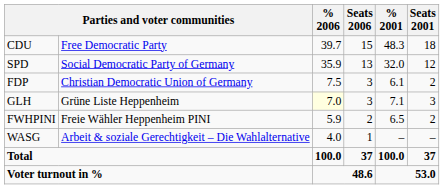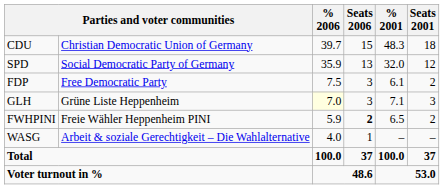 <table class="wikitable">
 <tr class="hintergrundfarbe5">
 <th colspan="2">Parties and voter communities</th>
 <th>%<br>2006</th>
 <th>Seats<br>2006</th>
 <th>%<br>2001</th>
 <th>Seats<br>2001</th>
 </tr>
 <tr>
 <td>CDU</td>
-<td><a href='#'>Free Democratic Party</a></td>
+<td><a href='#'>Christian Democratic Union of Germany</a></td>
 <td style="text-align:right;">39.7</td>
 <td style="text-align:right;">15</td>
 <td style="text-align:right;">48.3</td>
 <td style="text-align:right;">18</td>
 </tr>
 <tr>
 <td>SPD</td>
 <td><a href='#'>Social Democratic Party of Germany</a></td>
 <td style="text-align:right;">35.9</td>
 <td style="text-align:right;">13</td>
 <td style="text-align:right;">32.0</td>
 <td style="text-align:right;">12</td>
 </tr>
 <tr>
 <td>FDP</td>
-<td><a href='#'>Christian Democratic Union of Germany</a></td>
+<td><a href='#'>Free Democratic Party</a></td>
 <td style="text-align:right;">7.5</td>
 <td style="text-align:right;">3</td>
 <td style="text-align:right;">6.1</td>
 <td style="text-align:right;">2</td>
 </tr>
 <tr>
 <td>GLH</td>
 <td>Grüne Liste Heppenheim</td>
 <td style="background: lightyellow; text-align:right;">7.0</td>
 <td style="text-align:right;">3</td>
 <td style="text-align:right;">7.1</td>
 <td style="text-align:right;">3</td>
 </tr>
 <tr>
 <td>FWHPINI</td>
 <td>Freie Wähler Heppenheim PINI</td>
 <td style="text-align:right;">5.9</td>
-<td style="text-align:right;">2</td>
+<td style="text-align:right;"><strong>2</strong></td>
 <td style="text-align:right;">6.5</td>
 <td style="text-align:right;">2</td>
 </tr>
 <tr>
 <td>WASG</td>
 <td><a href='#'>Arbeit & soziale Gerechtigkeit – Die Wahlalternative</a></td>
 <td style="text-align:right;">4.0</td>
 <td style="text-align:right;">1</td>
 <td style="text-align:right;">–</td>
 <td style="text-align:right;">–</td>
 </tr>
 <tr class="hintergrundfarbe5">
 <td colspan="2"><strong>Total</strong></td>
 <td style="text-align:right;"><strong>100.0</strong></td>
 <td style="text-align:right;"><strong>37</strong></td>
 <td style="text-align:right;"><strong>100.0</strong></td>
 <td style="text-align:right;"><strong>37</strong></td>
 </tr>
 <tr class="hintergrundfarbe5">
 <td colspan="2"><strong>Voter turnout in %</strong></td>
 <td colspan="2" style="text-align:right;"><strong>48.6</strong></td>
 <td colspan="2" style="text-align:right;"><strong>53.0</strong></td>
 </tr>
 </table>
